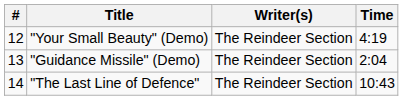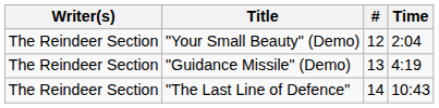 <table class="wikitable">
 <tr>
+<th align="center">Writer(s)</th>
+<th align="center">Title</th>
 <th align="center">#</th>
-<th align="center">Title</th>
-<th align="center">Writer(s)</th>
 <th align="center">Time</th>
 </tr>
 <tr>
+<td>The Reindeer Section</td>
+<td>"Your Small Beauty" (Demo)</td>
 <td>12</td>
-<td>"Your Small Beauty" (Demo)</td>
+<td>2:04</td>
+</tr>
+<tr>
 <td>The Reindeer Section</td>
+<td>"Guidance Missile" (Demo)</td>
+<td>13</td>
 <td>4:19</td>
 </tr>
 <tr>
-<td>13</td>
-<td>"Guidance Missile" (Demo)</td>
 <td>The Reindeer Section</td>
-<td>2:04</td>
-</tr>
-<tr>
+<td>"The Last Line of Defence"</td>
 <td>14</td>
-<td>"The Last Line of Defence"</td>
-<td>The Reindeer Section</td>
 <td>10:43</td>
 </tr>
 </table>
